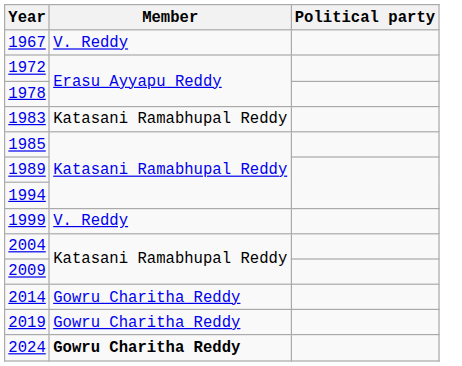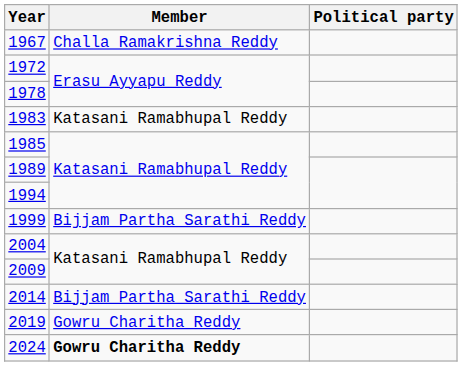 <table class="wikitable sortable">
 <tr>
 <th>Year</th>
 <th>Member</th>
 <th colspan="2">Political party</th>
 </tr>
 <tr>
 <td><a href='#'>1967</a></td>
-<td><a href='#'>V. Reddy</a></td>
+<td><a href='#'>Challa Ramakrishna Reddy</a></td>
 <td></td>
 </tr>
 <tr>
 <td><a href='#'>1972</a></td>
 <td rowspan="2"><a href='#'>Erasu Ayyapu Reddy</a></td>
 <td></td>
 </tr>
 <tr>
 <td><a href='#'>1978</a></td>
 <td></td>
 </tr>
 <tr>
 <td><a href='#'>1983</a></td>
 <td>Katasani Ramabhupal Reddy</td>
 <td></td>
 </tr>
 <tr>
 <td><a href='#'>1985</a></td>
 <td rowspan=3><a href='#'>Katasani Ramabhupal Reddy</a></td>
 <td></td>
 </tr>
 <tr>
 <td><a href='#'>1989</a></td>
 </tr>
 <tr>
 <td><a href='#'>1994</a></td>
 </tr>
 <tr>
 <td><a href='#'>1999</a></td>
-<td><a href='#'>V. Reddy</a></td>
+<td><a href='#'>Bijjam Partha Sarathi Reddy</a></td>
 <td></td>
 </tr>
 <tr>
 <td><a href='#'>2004</a></td>
 <td rowspan=2>Katasani Ramabhupal Reddy</td>
 <td></td>
 </tr>
 <tr>
 <td><a href='#'>2009</a></td>
 </tr>
 <tr>
 <td><a href='#'>2014</a></td>
-<td><a href='#'>Gowru Charitha Reddy</a></td>
+<td><a href='#'>Bijjam Partha Sarathi Reddy</a></td>
 <td></td>
 </tr>
 <tr>
 <td><a href='#'>2019</a></td>
 <td><a href='#'>Gowru Charitha Reddy</a></td>
 </tr>
 <tr>
 <td><a href='#'>2024</a></td>
 <td><strong>Gowru Charitha Reddy</strong></td>
 <td></td>
 </tr>
 </table>
